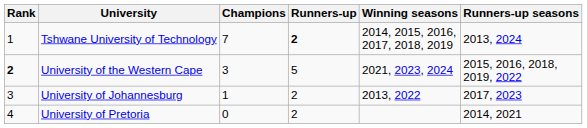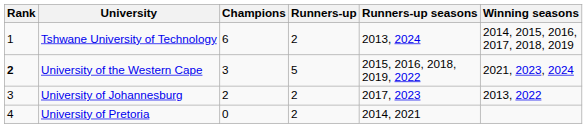 <table class="wikitable">
 <tr>
 <th>Rank</th>
 <th>University</th>
 <th>Champions</th>
 <th>Runners-up</th>
+<th>Runners-up seasons</th>
 <th>Winning seasons</th>
-<th>Runners-up seasons</th>
 </tr>
 <tr>
 <td>1</td>
 <td><a href='#'>Tshwane University of Technology</a></td>
-<td>7</td>
-<td><strong>2</strong></td>
+<td>6</td>
+<td>2</td>
+<td>2013, <a href='#'>2024</a></td>
 <td>2014, 2015, 2016,<br>2017, 2018, 2019</td>
-<td>2013, <a href='#'>2024</a></td>
 </tr>
 <tr>
 <td><strong>2</strong></td>
 <td><a href='#'>University of the Western Cape</a></td>
 <td>3</td>
 <td>5</td>
+<td>2015, 2016, 2018,<br>2019, <a href='#'>2022</a></td>
 <td>2021, <a href='#'>2023</a>, <a href='#'>2024</a></td>
-<td>2015, 2016, 2018,<br>2019, <a href='#'>2022</a></td>
 </tr>
 <tr>
 <td>3</td>
 <td><a href='#'>University of Johannesburg</a></td>
-<td>1</td>
 <td>2</td>
+<td>2</td>
+<td>2017, <a href='#'>2023</a></td>
 <td>2013, <a href='#'>2022</a></td>
-<td>2017, <a href='#'>2023</a></td>
 </tr>
 <tr>
 <td>4</td>
 <td><a href='#'>University of Pretoria</a></td>
 <td>0</td>
 <td>2</td>
+<td>2014, 2021</td>
 <td></td>
-<td>2014, 2021</td>
 </tr>
 </table>
